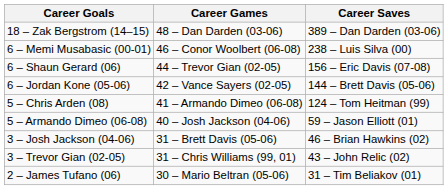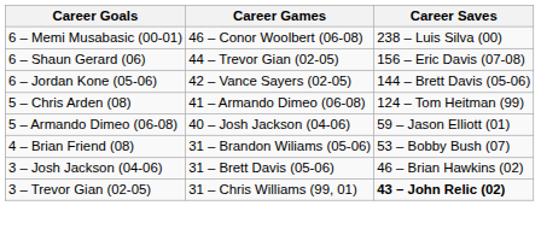 <table class="wikitable">
 <tr>
 <th>Career Goals</th>
 <th>Career Games</th>
 <th>Career Saves</th>
-</tr>
-<tr>
-<td>18 – Zak Bergstrom (14–15)</td>
-<td>48 – Dan Darden (03-06)</td>
-<td>389 – Dan Darden (03-06)</td>
 </tr>
 <tr>
 <td>6 – Memi Musabasic (00-01)</td>
 <td>46 – Conor Woolbert (06-08)</td>
 <td>238 – Luis Silva (00)</td>
 </tr>
 <tr>
 <td>6 – Shaun Gerard (06)</td>
 <td>44 – Trevor Gian (02-05)</td>
 <td>156 – Eric Davis (07-08)</td>
 </tr>
 <tr>
 <td>6 – Jordan Kone (05-06)</td>
 <td>42 – Vance Sayers (02-05)</td>
 <td>144 – Brett Davis (05-06)</td>
 </tr>
 <tr>
 <td>5 – Chris Arden (08)</td>
 <td>41 – Armando Dimeo (06-08)</td>
 <td>124 – Tom Heitman (99)</td>
 </tr>
 <tr>
 <td>5 – Armando Dimeo (06-08)</td>
 <td>40 – Josh Jackson (04-06)</td>
 <td>59 – Jason Elliott (01)</td>
 </tr>
 <tr>
+<td>4 – Brian Friend (08)</td>
+<td>31 – Brandon Wiliams (05-06)</td>
+<td>53 – Bobby Bush (07)</td>
+</tr>
+<tr>
 <td>3 – Josh Jackson (04-06)</td>
 <td>31 – Brett Davis (05-06)</td>
 <td>46 – Brian Hawkins (02)</td>
 </tr>
 <tr>
 <td>3 – Trevor Gian (02-05)</td>
 <td>31 – Chris Williams (99, 01)</td>
-<td>43 – John Relic (02)</td>
-</tr>
-<tr>
-<td>2 – James Tufano (06)</td>
-<td>30 – Mario Beltran (05-06)</td>
-<td>31 – Tim Beliakov (01)</td>
+<td><strong>43 – John Relic (02)</strong></td>
 </tr>
 </table>
